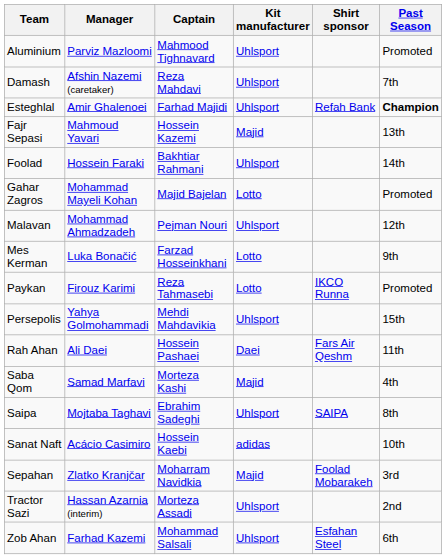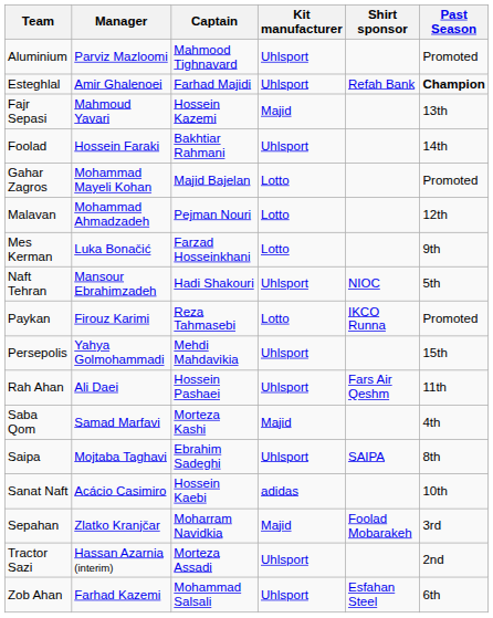 <table class="wikitable sortable" style="text-align: left;">
 <tr>
 <th width=100>Team</th>
 <th width=190>Manager</th>
 <th width=190>Captain</th>
 <th>Kit manufacturer</th>
 <th width=180>Shirt sponsor</th>
 <th><a href='#'>Past Season</a></th>
 </tr>
 <tr>
 <td>Aluminium</td>
 <td> <a href='#'>Parviz Mazloomi</a></td>
 <td> <a href='#'>Mahmood Tighnavard</a></td>
 <td><a href='#'>Uhlsport</a></td>
 <td></td>
 <td>Promoted</td>
-</tr>
-<tr>
-<td>Damash</td>
-<td> <a href='#'>Afshin Nazemi</a><small> (caretaker)</small></td>
-<td> <a href='#'>Reza Mahdavi</a></td>
-<td><a href='#'>Uhlsport</a></td>
-<td></td>
-<td>7th</td>
 </tr>
 <tr>
 <td>Esteghlal</td>
 <td> <a href='#'>Amir Ghalenoei</a></td>
 <td> <a href='#'>Farhad Majidi</a></td>
 <td><a href='#'>Uhlsport</a></td>
 <td><a href='#'>Refah Bank</a></td>
 <td><strong>Champion</strong></td>
 </tr>
 <tr>
 <td>Fajr Sepasi</td>
 <td> <a href='#'>Mahmoud Yavari</a></td>
 <td> <a href='#'>Hossein Kazemi</a></td>
 <td><a href='#'>Majid</a></td>
 <td></td>
 <td>13th</td>
 </tr>
 <tr>
 <td>Foolad</td>
 <td> <a href='#'>Hossein Faraki</a></td>
 <td> <a href='#'>Bakhtiar Rahmani</a></td>
 <td><a href='#'>Uhlsport</a></td>
 <td></td>
 <td>14th</td>
 </tr>
 <tr>
 <td>Gahar Zagros</td>
 <td> <a href='#'>Mohammad Mayeli Kohan</a></td>
 <td> <a href='#'>Majid Bajelan</a></td>
 <td><a href='#'>Lotto</a></td>
 <td> </td>
 <td>Promoted</td>
 </tr>
 <tr>
 <td>Malavan</td>
 <td> <a href='#'>Mohammad Ahmadzadeh</a></td>
 <td> <a href='#'>Pejman Nouri</a></td>
-<td><a href='#'>Uhlsport</a></td>
+<td><a href='#'>Lotto</a></td>
 <td></td>
 <td>12th</td>
 </tr>
 <tr>
 <td>Mes Kerman</td>
 <td> <a href='#'>Luka Bonačić</a></td>
 <td> <a href='#'>Farzad Hosseinkhani</a></td>
 <td><a href='#'>Lotto</a></td>
 <td></td>
 <td>9th</td>
+</tr>
+<tr>
+<td>Naft Tehran</td>
+<td> <a href='#'>Mansour Ebrahimzadeh</a></td>
+<td> <a href='#'>Hadi Shakouri</a></td>
+<td><a href='#'>Uhlsport</a></td>
+<td><a href='#'>NIOC</a></td>
+<td>5th</td>
 </tr>
 <tr>
 <td>Paykan</td>
 <td> <a href='#'>Firouz Karimi</a></td>
 <td> <a href='#'>Reza Tahmasebi</a></td>
 <td><a href='#'>Lotto</a></td>
 <td><a href='#'>IKCO Runna</a></td>
 <td>Promoted</td>
 </tr>
 <tr>
 <td>Persepolis</td>
 <td> <a href='#'>Yahya Golmohammadi</a></td>
 <td> <a href='#'>Mehdi Mahdavikia</a></td>
 <td><a href='#'>Uhlsport</a></td>
 <td></td>
 <td>15th</td>
 </tr>
 <tr>
 <td>Rah Ahan</td>
 <td> <a href='#'>Ali Daei</a></td>
 <td> <a href='#'>Hossein Pashaei</a></td>
-<td><a href='#'>Daei</a></td>
+<td><a href='#'>Uhlsport</a></td>
 <td><a href='#'>Fars Air Qeshm</a></td>
 <td>11th</td>
 </tr>
 <tr>
 <td>Saba Qom</td>
 <td> <a href='#'>Samad Marfavi</a></td>
 <td> <a href='#'>Morteza Kashi</a></td>
 <td><a href='#'>Majid</a></td>
 <td></td>
 <td>4th</td>
 </tr>
 <tr>
 <td>Saipa</td>
 <td> <a href='#'>Mojtaba Taghavi</a></td>
 <td> <a href='#'>Ebrahim Sadeghi</a></td>
 <td><a href='#'>Uhlsport</a></td>
 <td><a href='#'>SAIPA</a></td>
 <td>8th</td>
 </tr>
 <tr>
 <td>Sanat Naft</td>
 <td> <a href='#'>Acácio Casimiro</a></td>
 <td> <a href='#'>Hossein Kaebi</a></td>
 <td><a href='#'>adidas</a></td>
 <td></td>
 <td>10th</td>
 </tr>
 <tr>
 <td>Sepahan</td>
 <td> <a href='#'>Zlatko Kranjčar</a></td>
 <td> <a href='#'>Moharram Navidkia</a></td>
 <td><a href='#'>Majid</a></td>
 <td><a href='#'>Foolad Mobarakeh</a></td>
 <td>3rd</td>
 </tr>
 <tr>
 <td>Tractor Sazi</td>
 <td> <a href='#'>Hassan Azarnia</a> <small>(interim)</small></td>
 <td> <a href='#'>Morteza Assadi</a></td>
 <td><a href='#'>Uhlsport</a></td>
 <td></td>
 <td>2nd</td>
 </tr>
 <tr>
 <td>Zob Ahan</td>
 <td> <a href='#'>Farhad Kazemi</a></td>
 <td> <a href='#'>Mohammad Salsali</a></td>
 <td><a href='#'>Uhlsport</a></td>
 <td><a href='#'>Esfahan Steel</a></td>
 <td>6th</td>
 </tr>
 </table>
